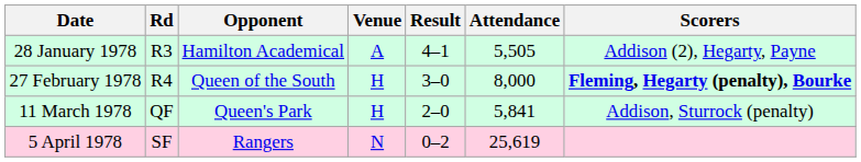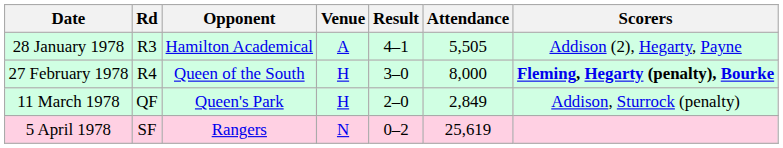 <table class="wikitable sortable" style="font-size:95%; text-align:center">
 <tr>
 <th>Date</th>
 <th>Rd</th>
 <th>Opponent</th>
 <th>Venue</th>
 <th>Result</th>
 <th>Attendance</th>
 <th>Scorers</th>
 </tr>
 <tr bgcolor = "#d0ffe3">
 <td>28 January 1978</td>
 <td>R3</td>
 <td><a href='#'>Hamilton Academical</a></td>
 <td><a href='#'>A</a></td>
 <td>4–1</td>
 <td>5,505</td>
 <td><a href='#'>Addison</a> (2), <a href='#'>Hegarty</a>, <a href='#'>Payne</a></td>
 </tr>
 <tr bgcolor = "#d0ffe3">
 <td>27 February 1978</td>
 <td>R4</td>
 <td><a href='#'>Queen of the South</a></td>
 <td><a href='#'>H</a></td>
 <td>3–0</td>
 <td>8,000</td>
 <td><strong><a href='#'>Fleming</a>, <a href='#'>Hegarty</a> (penalty), <a href='#'>Bourke</a></strong></td>
 </tr>
 <tr bgcolor = "#d0ffe3">
 <td>11 March 1978</td>
 <td>QF</td>
 <td><a href='#'>Queen's Park</a></td>
 <td><a href='#'>H</a></td>
 <td>2–0</td>
-<td>5,841</td>
+<td>2,849</td>
 <td><a href='#'>Addison</a>, <a href='#'>Sturrock</a> (penalty)</td>
 </tr>
 <tr bgcolor = "#ffd0e3">
 <td>5 April 1978</td>
 <td>SF</td>
 <td><a href='#'>Rangers</a></td>
 <td><a href='#'>N</a></td>
 <td>0–2</td>
 <td>25,619</td>
 <td></td>
 </tr>
 </table>
